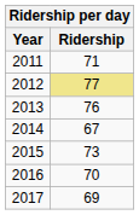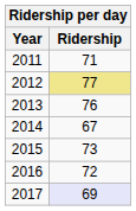 <table class="wikitable" style="margin: 1em 0.2em; text-align: center;">
 <tr style="background: #ddd;">
 <th colspan="2">Ridership per day </th>
 </tr>
 <tr>
 <th>Year</th>
 <th>Ridership</th>
 </tr>
 <tr>
 <td>2011</td>
 <td>71</td>
 </tr>
 <tr>
 <td>2012</td>
 <td style="background: khaki;">77</td>
 </tr>
 <tr>
 <td>2013</td>
 <td>76</td>
 </tr>
 <tr>
 <td>2014</td>
 <td>67</td>
 </tr>
 <tr>
 <td>2015</td>
 <td>73</td>
 </tr>
 <tr>
 <td>2016</td>
-<td>70</td>
+<td>72</td>
 </tr>
 <tr>
 <td>2017</td>
-<td>69</td>
+<td style="background: lavender;">69</td>
 </tr>
 </table>
